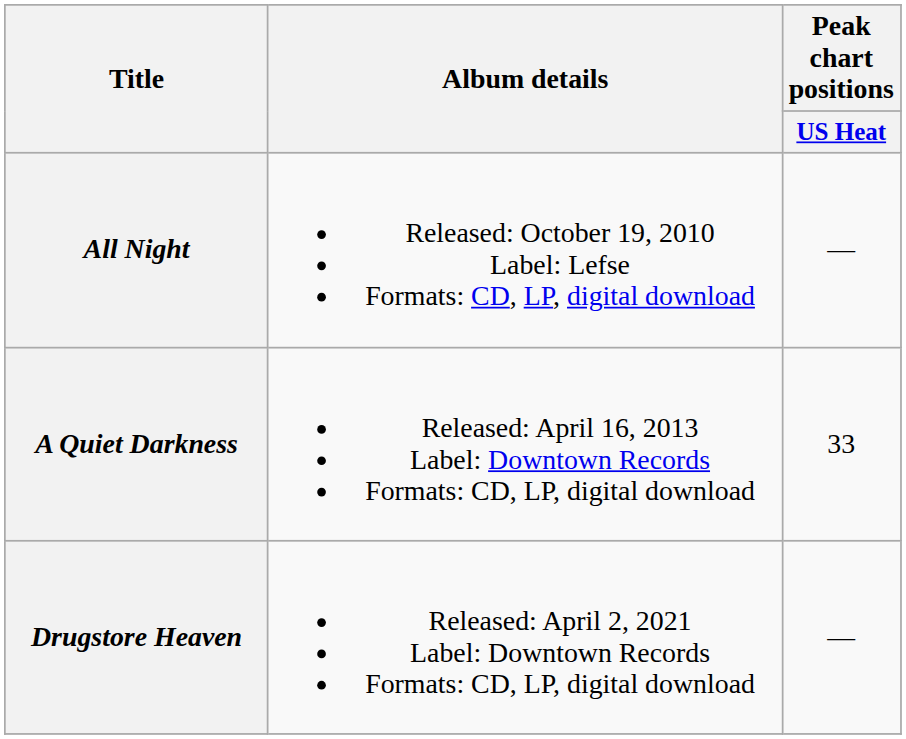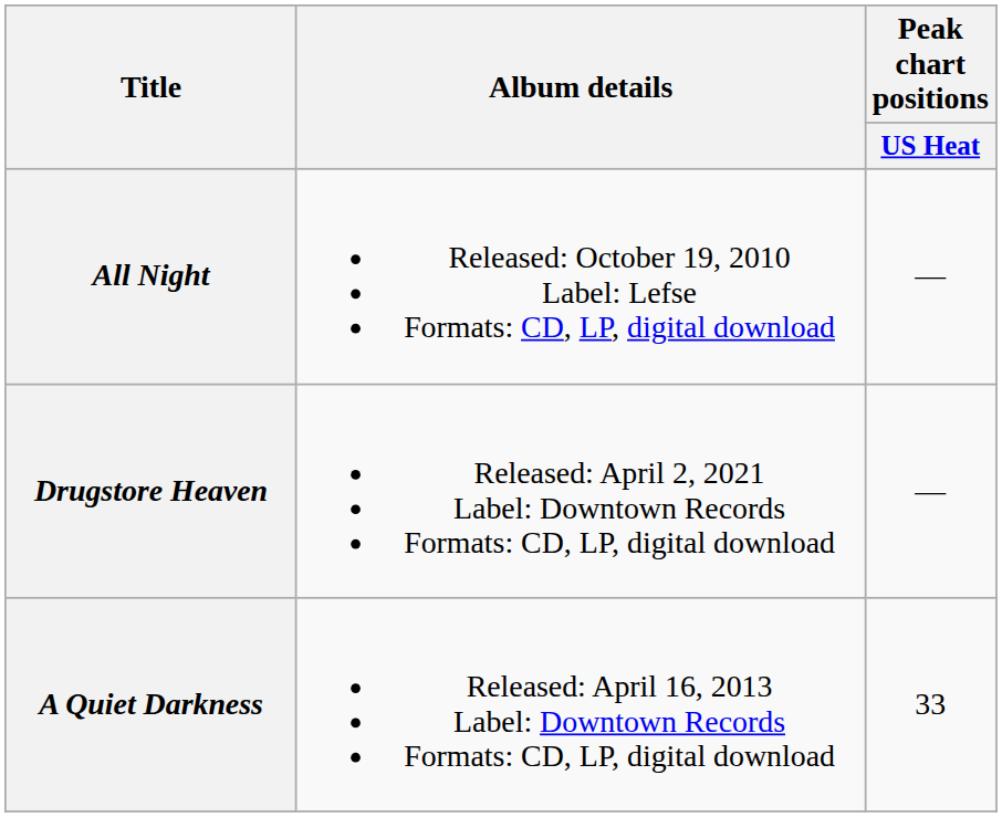 <table class="wikitable plainrowheaders" border="1" style="text-align:center">
 <tr>
 <th scope="col" rowspan="2" style="width:9em;">Title</th>
 <th scope="col" rowspan="2" style="width:18em;">Album details</th>
 <th scope="col" colspan="1">Peak chart positions</th>
 </tr>
 <tr>
 <th scope="col" style="width:3em;font-size:90%;"><a href='#'>US Heat</a></th>
 </tr>
 <tr a>
 <th scope="row"><em>All Night</em></th>
 <td><br><ul><li>Released: October 19, 2010</li><li>Label: Lefse</li><li>Formats: <a href='#'>CD</a>, <a href='#'>LP</a>, <a href='#'>digital download</a></li></ul></td>
 <td>—</td>
 </tr>
 <tr>
+<th scope="row"><em>Drugstore Heaven</em></th>
+<td><br><ul><li>Released: April 2, 2021</li><li>Label: Downtown Records</li><li>Formats: CD, LP, digital download</li></ul></td>
+<td>—</td>
+</tr>
+<tr>
 <th scope="row"><em>A Quiet Darkness</em></th>
 <td><br><ul><li>Released: April 16, 2013</li><li>Label: <a href='#'>Downtown Records</a></li><li>Formats: CD, LP, digital download</li></ul></td>
 <td>33</td>
 </tr>
-<tr>
-<th scope="row"><em>Drugstore Heaven</em></th>
-<td><br><ul><li>Released: April 2, 2021</li><li>Label: Downtown Records</li><li>Formats: CD, LP, digital download</li></ul></td>
-<td>—</td>
-</tr>
 </table>
